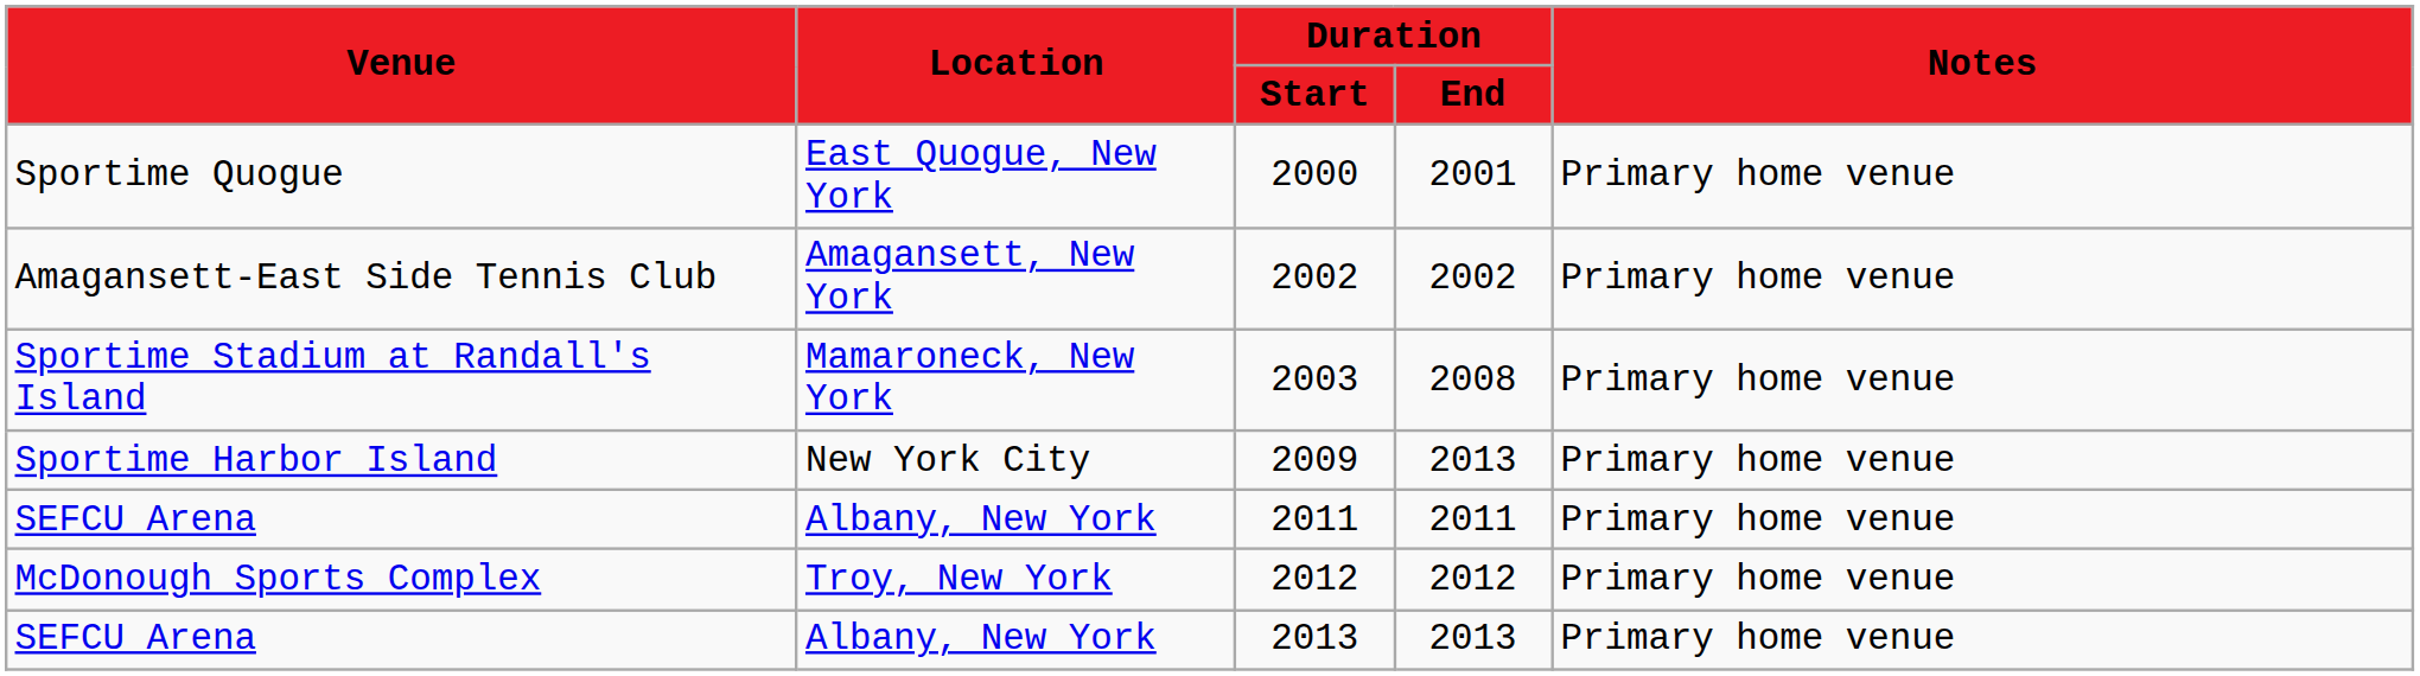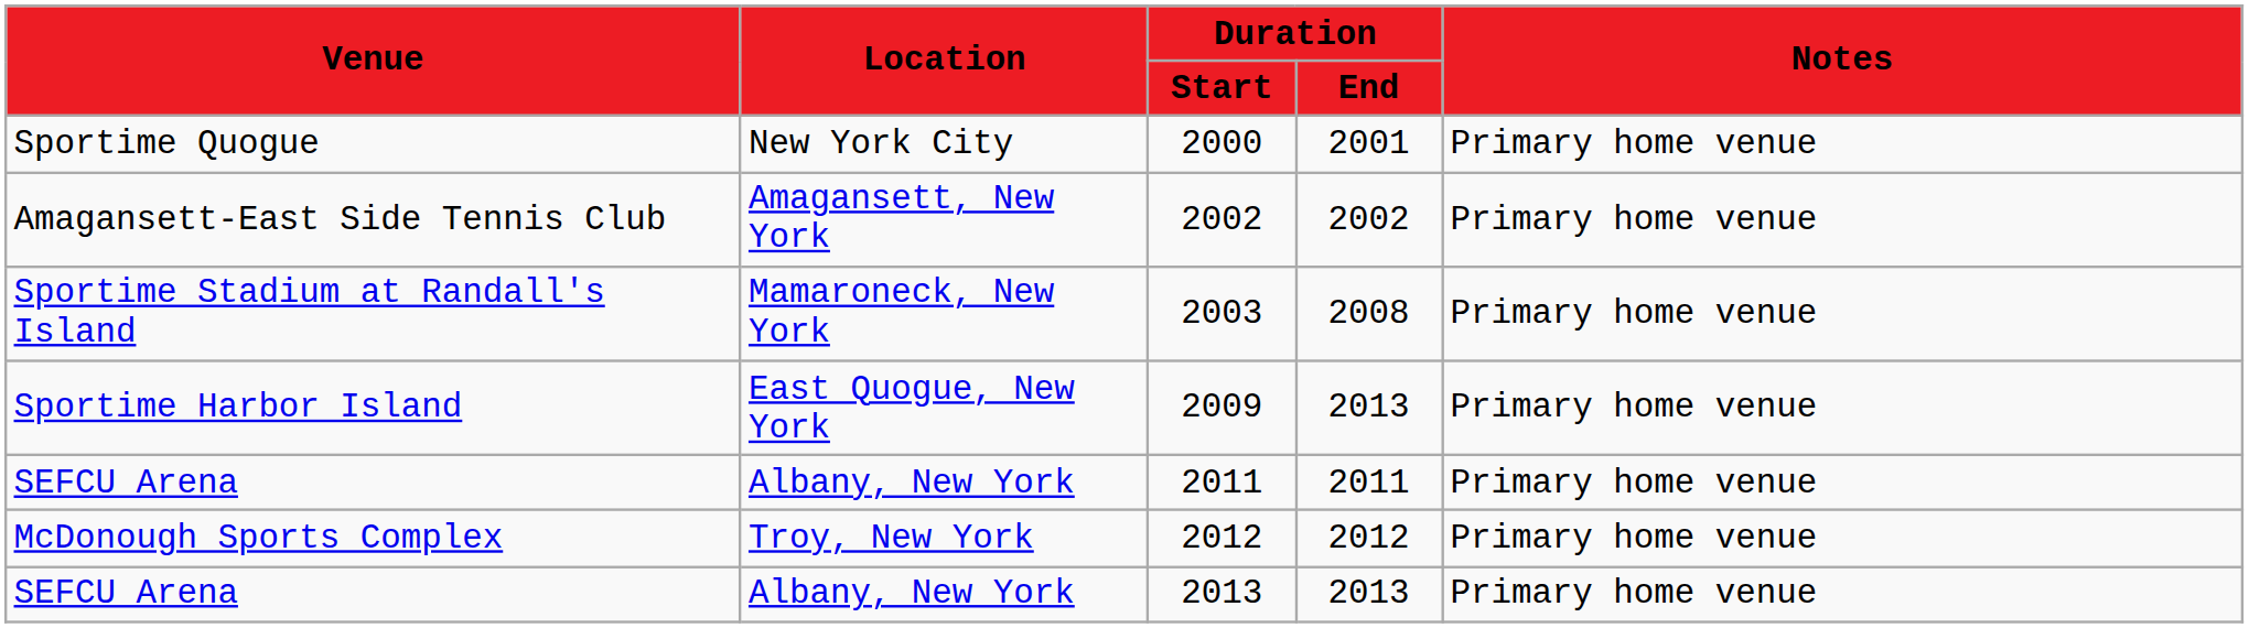 <table class="wikitable" style="text-align:left">
 <tr>
 <th rowspan="2" width="275px" style="background:#ED1C24;">Venue</th>
 <th rowspan="2" width="150px" style="background:#ED1C24;">Location</th>
 <th colspan="2" style="background:#ED1C24;">Duration</th>
 <th rowspan="2" width="300px" style="background:#ED1C24;">Notes</th>
 </tr>
 <tr>
 <th width="50px" style="background:#ED1C24;">Start</th>
 <th width="50px" style="background:#ED1C24;">End</th>
 </tr>
 <tr>
 <td>Sportime Quogue</td>
-<td><a href='#'>East Quogue, New York</a></td>
+<td>New York City</td>
 <td align="center">2000</td>
 <td align="center">2001</td>
 <td>Primary home venue</td>
 </tr>
 <tr>
 <td>Amagansett-East Side Tennis Club</td>
 <td><a href='#'>Amagansett, New York</a></td>
 <td align="center">2002</td>
 <td align="center">2002</td>
 <td>Primary home venue</td>
 </tr>
 <tr>
 <td><a href='#'>Sportime Stadium at Randall's Island</a></td>
 <td><a href='#'>Mamaroneck, New York</a></td>
 <td align="center">2003</td>
 <td align="center">2008</td>
 <td>Primary home venue</td>
 </tr>
 <tr>
 <td><a href='#'>Sportime Harbor Island</a></td>
-<td>New York City</td>
+<td><a href='#'>East Quogue, New York</a></td>
 <td align="center">2009</td>
 <td align="center">2013</td>
 <td>Primary home venue</td>
 </tr>
 <tr>
 <td><a href='#'>SEFCU Arena</a></td>
 <td><a href='#'>Albany, New York</a></td>
 <td align="center">2011</td>
 <td align="center">2011</td>
 <td>Primary home venue</td>
 </tr>
 <tr>
 <td><a href='#'>McDonough Sports Complex</a></td>
 <td><a href='#'>Troy, New York</a></td>
 <td align="center">2012</td>
 <td align="center">2012</td>
 <td>Primary home venue</td>
 </tr>
 <tr>
 <td><a href='#'>SEFCU Arena</a></td>
 <td><a href='#'>Albany, New York</a></td>
 <td align="center">2013</td>
 <td align="center">2013</td>
 <td>Primary home venue</td>
 </tr>
 </table>
